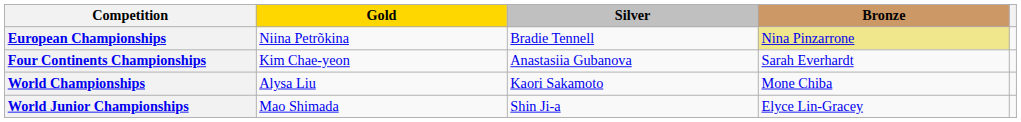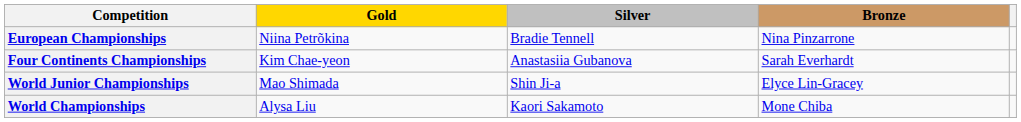 <table class="wikitable unsortable" style="text-align:left; width:90%">
 <tr>
 <th scope="col" style="text-align:center; width:25%">Competition</th>
 <td scope="col" style="text-align:center; width:25%; background:gold"><strong>Gold</strong></td>
 <td scope="col" style="text-align:center; width:25%; background:silver"><strong>Silver</strong></td>
 <td scope="col" style="text-align:center; width:25%; background:#c96"><strong>Bronze</strong></td>
 <th scope="col" style="text-align:center"></th>
 </tr>
 <tr>
 <th scope="row" style="text-align:left"> <a href='#'>European Championships</a></th>
 <td> <a href='#'>Niina Petrõkina</a></td>
 <td> <a href='#'>Bradie Tennell</a></td>
-<td style="background: khaki;"> <a href='#'>Nina Pinzarrone</a></td>
+<td> <a href='#'>Nina Pinzarrone</a></td>
 <td></td>
 </tr>
 <tr>
 <th scope="row" style="text-align:left"> <a href='#'>Four Continents Championships</a></th>
 <td> <a href='#'>Kim Chae-yeon</a></td>
 <td> <a href='#'>Anastasiia Gubanova</a></td>
 <td> <a href='#'>Sarah Everhardt</a></td>
 <td></td>
 </tr>
 <tr>
+<th scope="row" style="text-align:left"> <a href='#'>World Junior Championships</a></th>
+<td> <a href='#'>Mao Shimada</a></td>
+<td> <a href='#'>Shin Ji-a</a></td>
+<td> <a href='#'>Elyce Lin-Gracey</a></td>
+<td></td>
+</tr>
+<tr>
 <th scope="row" style="text-align:left"> <a href='#'>World Championships</a></th>
 <td> <a href='#'>Alysa Liu</a></td>
 <td> <a href='#'>Kaori Sakamoto</a></td>
 <td> <a href='#'>Mone Chiba</a></td>
 <td></td>
 </tr>
-<tr>
-<th scope="row" style="text-align:left"> <a href='#'>World Junior Championships</a></th>
-<td> <a href='#'>Mao Shimada</a></td>
-<td> <a href='#'>Shin Ji-a</a></td>
-<td> <a href='#'>Elyce Lin-Gracey</a></td>
-<td></td>
-</tr>
 </table>
